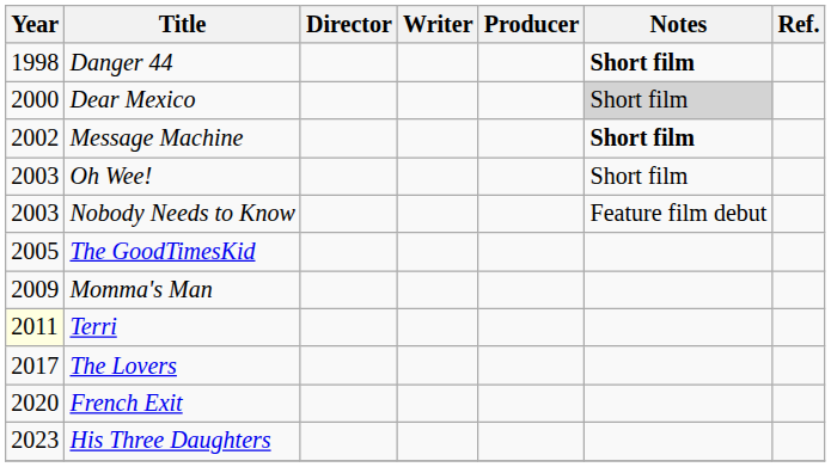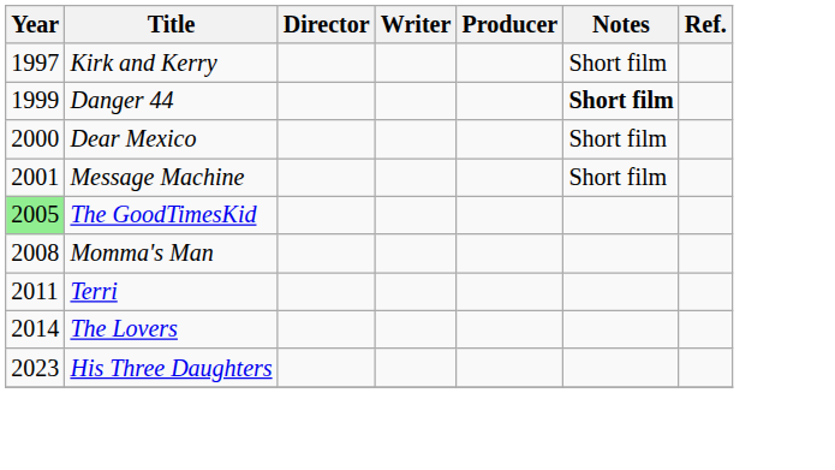 <table class="wikitable">
 <tr>
 <th>Year</th>
 <th>Title</th>
 <th>Director</th>
 <th>Writer</th>
 <th>Producer</th>
 <th>Notes</th>
 <th>Ref.</th>
 </tr>
 <tr>
-<td>1998</td>
+<td>1997</td>
+<td><em>Kirk and Kerry</em></td>
+<td></td>
+<td></td>
+<td></td>
+<td>Short film</td>
+<td></td>
+</tr>
+<tr>
+<td>1999</td>
 <td><em>Danger 44</em></td>
 <td></td>
 <td></td>
 <td></td>
 <td><strong>Short film</strong></td>
 <td></td>
 </tr>
 <tr>
 <td>2000</td>
 <td><em>Dear Mexico</em></td>
 <td></td>
 <td></td>
 <td></td>
-<td style="background: lightgrey;">Short film</td>
+<td>Short film</td>
 <td></td>
 </tr>
 <tr>
-<td>2002</td>
+<td>2001</td>
 <td><em>Message Machine</em></td>
-<td></td>
-<td></td>
-<td></td>
-<td><strong>Short film</strong></td>
-<td></td>
-</tr>
-<tr>
-<td>2003</td>
-<td><em>Oh Wee!</em></td>
 <td></td>
 <td></td>
 <td></td>
 <td>Short film</td>
 <td></td>
 </tr>
 <tr>
-<td>2003</td>
-<td><em>Nobody Needs to Know</em></td>
-<td></td>
-<td></td>
-<td></td>
-<td>Feature film debut</td>
-<td></td>
-</tr>
-<tr>
-<td>2005</td>
+<td style="background: lightgreen;">2005</td>
 <td><em><a href='#'>The GoodTimesKid</a></em></td>
 <td></td>
 <td></td>
 <td></td>
 <td></td>
 <td></td>
 </tr>
 <tr>
-<td>2009</td>
+<td>2008</td>
 <td><em>Momma's Man</em></td>
 <td></td>
 <td></td>
 <td></td>
 <td></td>
 <td></td>
 </tr>
 <tr>
-<td style="background: lightyellow;">2011</td>
+<td>2011</td>
 <td><em><a href='#'>Terri</a></em></td>
 <td></td>
 <td></td>
 <td></td>
 <td></td>
 <td></td>
 </tr>
 <tr>
-<td>2017</td>
+<td>2014</td>
 <td><em><a href='#'>The Lovers</a></em></td>
-<td></td>
-<td></td>
-<td></td>
-<td></td>
-<td></td>
-</tr>
-<tr>
-<td>2020</td>
-<td><em><a href='#'>French Exit</a></em></td>
 <td></td>
 <td></td>
 <td></td>
 <td></td>
 <td></td>
 </tr>
 <tr>
 <td>2023</td>
 <td><em><a href='#'>His Three Daughters</a></em></td>
 <td></td>
 <td></td>
 <td></td>
 <td></td>
 <td></td>
 </tr>
 <tr>
 </tr>
 </table>
